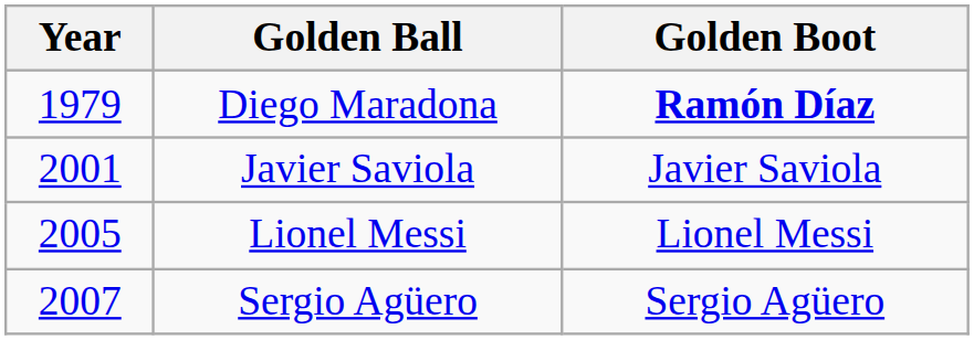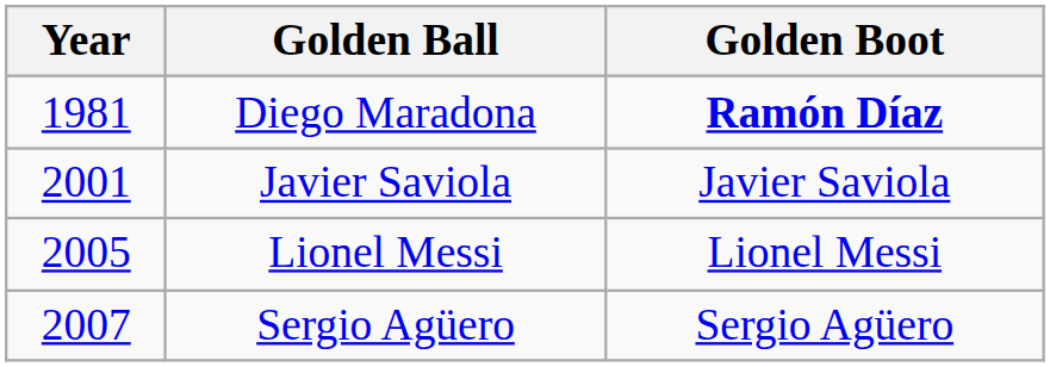 <table class="wikitable" style="text-align: center;">
 <tr>
 <th width=50px>Year</th>
 <th width=150px>Golden Ball</th>
 <th width=150px>Golden Boot</th>
 </tr>
 <tr>
-<td><a href='#'>1979</a></td>
+<td><a href='#'>1981</a></td>
 <td><a href='#'>Diego Maradona</a></td>
 <td><strong><a href='#'>Ramón Díaz</a></strong></td>
 </tr>
 <tr>
 <td><a href='#'>2001</a></td>
 <td><a href='#'>Javier Saviola</a></td>
 <td><a href='#'>Javier Saviola</a></td>
 </tr>
 <tr>
 <td><a href='#'>2005</a></td>
 <td><a href='#'>Lionel Messi</a></td>
 <td><a href='#'>Lionel Messi</a></td>
 </tr>
 <tr>
 <td><a href='#'>2007</a></td>
 <td><a href='#'>Sergio Agüero</a></td>
 <td><a href='#'>Sergio Agüero</a></td>
 </tr>
 </table>
